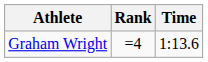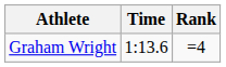 <table class="wikitable" style="font-size:90%;">
 <tr>
 <th>Athlete</th>
+<th>Time</th>
 <th>Rank</th>
-<th>Time</th>
 </tr>
 <tr align=center>
 <td align=left><a href='#'>Graham Wright</a></td>
+<td>1:13.6</td>
 <td>=4</td>
-<td>1:13.6</td>
 </tr>
 </table>
